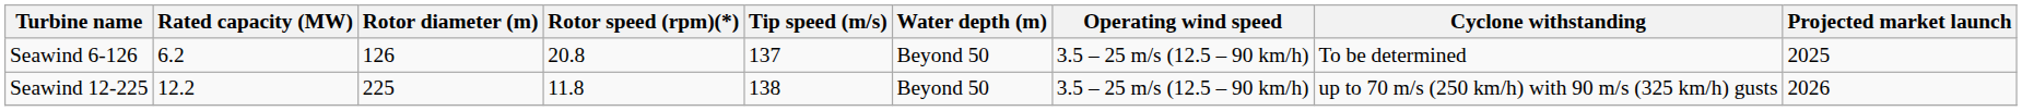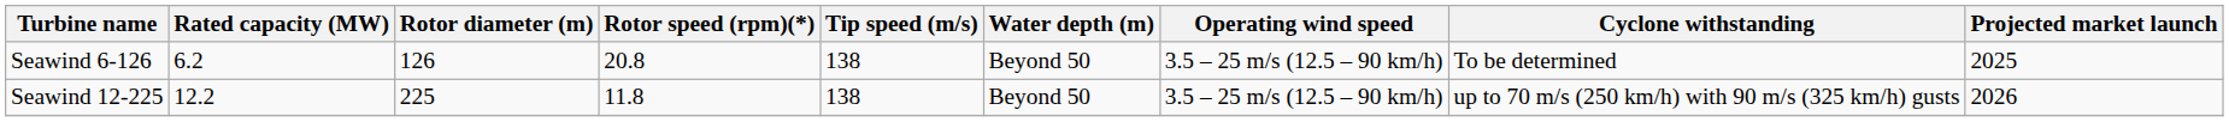 <table class="wikitable">
 <tr>
 <th>Turbine name</th>
 <th>Rated capacity (MW)</th>
 <th>Rotor diameter (m)</th>
 <th>Rotor speed (rpm)(*)</th>
 <th>Tip speed (m/s)</th>
 <th>Water depth (m)</th>
 <th>Operating wind speed</th>
 <th>Cyclone withstanding</th>
 <th>Projected market launch</th>
 </tr>
 <tr>
 <td>Seawind 6-126</td>
 <td>6.2</td>
 <td>126</td>
 <td>20.8</td>
-<td>137</td>
+<td>138</td>
 <td>Beyond 50</td>
 <td>3.5 – 25 m/s (12.5 – 90 km/h)</td>
 <td>To be determined</td>
 <td>2025</td>
 </tr>
 <tr>
 <td>Seawind 12-225</td>
 <td>12.2</td>
 <td>225</td>
 <td>11.8</td>
 <td>138</td>
 <td>Beyond 50</td>
 <td>3.5 – 25 m/s (12.5 – 90 km/h)</td>
 <td>up to 70 m/s (250 km/h) with 90 m/s (325 km/h) gusts</td>
 <td>2026</td>
 </tr>
 <tr>
 </tr>
 </table>
